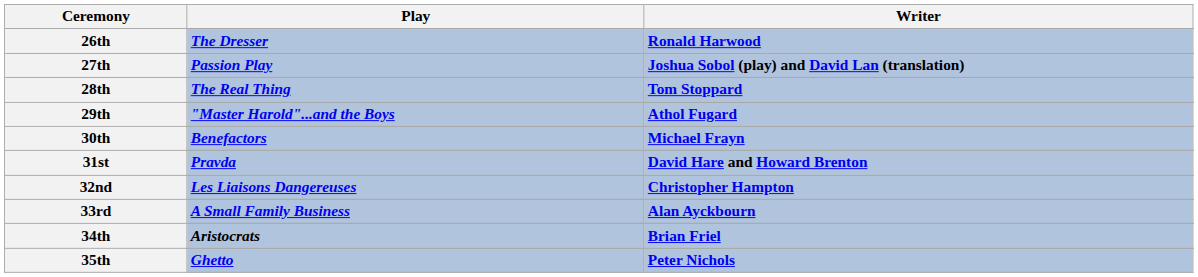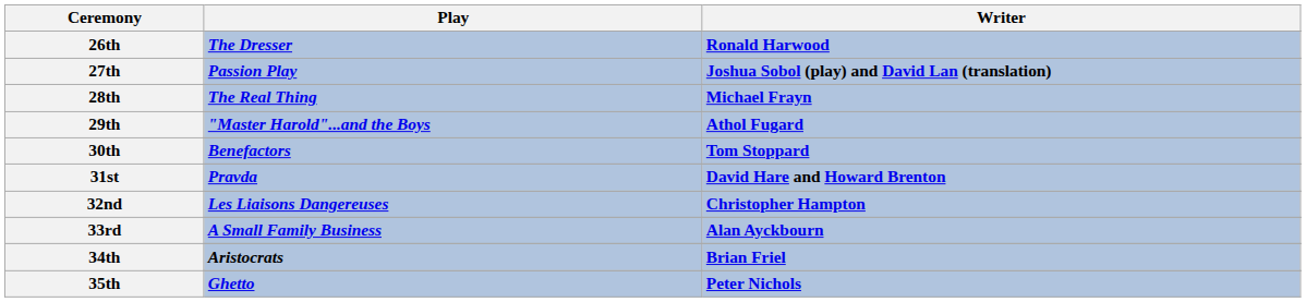 <table class="wikitable" style="width:98%;">
 <tr>
 <th style="width:10%;">Ceremony</th>
 <th style="width:25%;">Play</th>
 <th style="width:30%;">Writer</th>
 </tr>
 <tr>
 <th rowspan="2" align="center">26th</th>
 </tr>
 <tr style="background:#B0C4DE">
 <td><strong><em><a href='#'>The Dresser</a></em></strong></td>
 <td><strong><a href='#'>Ronald Harwood</a></strong></td>
 </tr>
 <tr>
 <th rowspan="2" align="center">27th</th>
 </tr>
 <tr style="background:#B0C4DE">
 <td><strong><em><a href='#'>Passion Play</a></em></strong></td>
 <td><strong><a href='#'>Joshua Sobol</a></strong> <strong>(play) and <a href='#'>David Lan</a> (translation)</strong></td>
 </tr>
 <tr>
 <th rowspan="2" align="center">28th</th>
 </tr>
 <tr style="background:#B0C4DE">
 <td><strong><em><a href='#'>The Real Thing</a></em></strong></td>
-<td><strong><a href='#'>Tom Stoppard</a></strong></td>
+<td><strong><a href='#'>Michael Frayn</a></strong></td>
 </tr>
 <tr>
 <th rowspan="2" align="center">29th</th>
 </tr>
 <tr style="background:#B0C4DE">
 <td><strong><em><a href='#'>"Master Harold"...and the Boys</a></em></strong></td>
 <td><strong><a href='#'>Athol Fugard</a></strong></td>
 </tr>
 <tr>
 <th rowspan="2" align="center">30th</th>
 </tr>
 <tr style="background:#B0C4DE">
 <td><strong><em><a href='#'>Benefactors</a></em></strong></td>
-<td><strong><a href='#'>Michael Frayn</a></strong></td>
+<td><strong><a href='#'>Tom Stoppard</a></strong></td>
 </tr>
 <tr>
 <th rowspan="2" align="center">31st</th>
 </tr>
 <tr style="background:#B0C4DE">
 <td><strong><em><a href='#'>Pravda</a></em></strong></td>
 <td><strong><a href='#'>David Hare</a> and <a href='#'>Howard Brenton</a></strong></td>
 </tr>
 <tr>
 <th rowspan="2" align="center">32nd</th>
 </tr>
 <tr style="background:#B0C4DE">
 <td><strong><em><a href='#'>Les Liaisons Dangereuses</a></em></strong></td>
 <td><strong><a href='#'>Christopher Hampton</a></strong></td>
 </tr>
 <tr>
 <th rowspan="2" align="center">33rd</th>
 </tr>
 <tr style="background:#B0C4DE">
 <td><strong><em><a href='#'>A Small Family Business</a></em></strong></td>
 <td><strong><a href='#'>Alan Ayckbourn</a></strong></td>
 </tr>
 <tr>
 <th rowspan="2" align="center">34th</th>
 </tr>
 <tr style="background:#B0C4DE">
 <td><strong><em>Aristocrats</em></strong></td>
 <td><strong><a href='#'>Brian Friel</a></strong></td>
 </tr>
 <tr>
 <th rowspan="2" align="center">35th</th>
 </tr>
 <tr style="background:#B0C4DE">
 <td><em><a href='#'><strong>Ghetto</strong></a></em></td>
 <td><a href='#'><strong>Peter Nichols</strong></a></td>
 </tr>
 </table>
